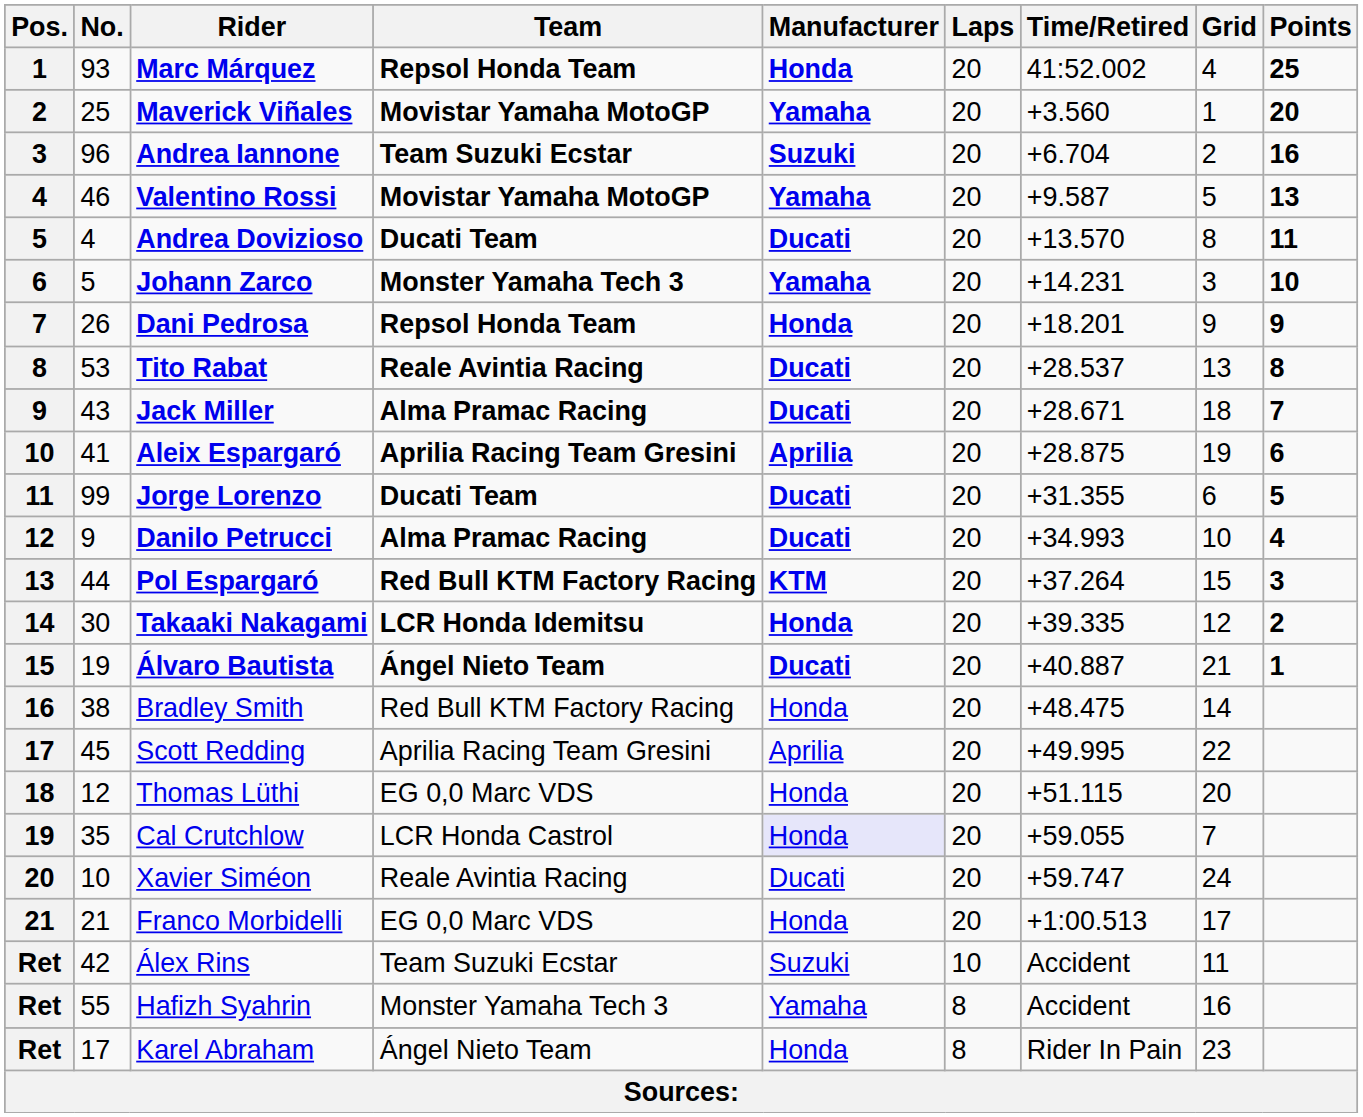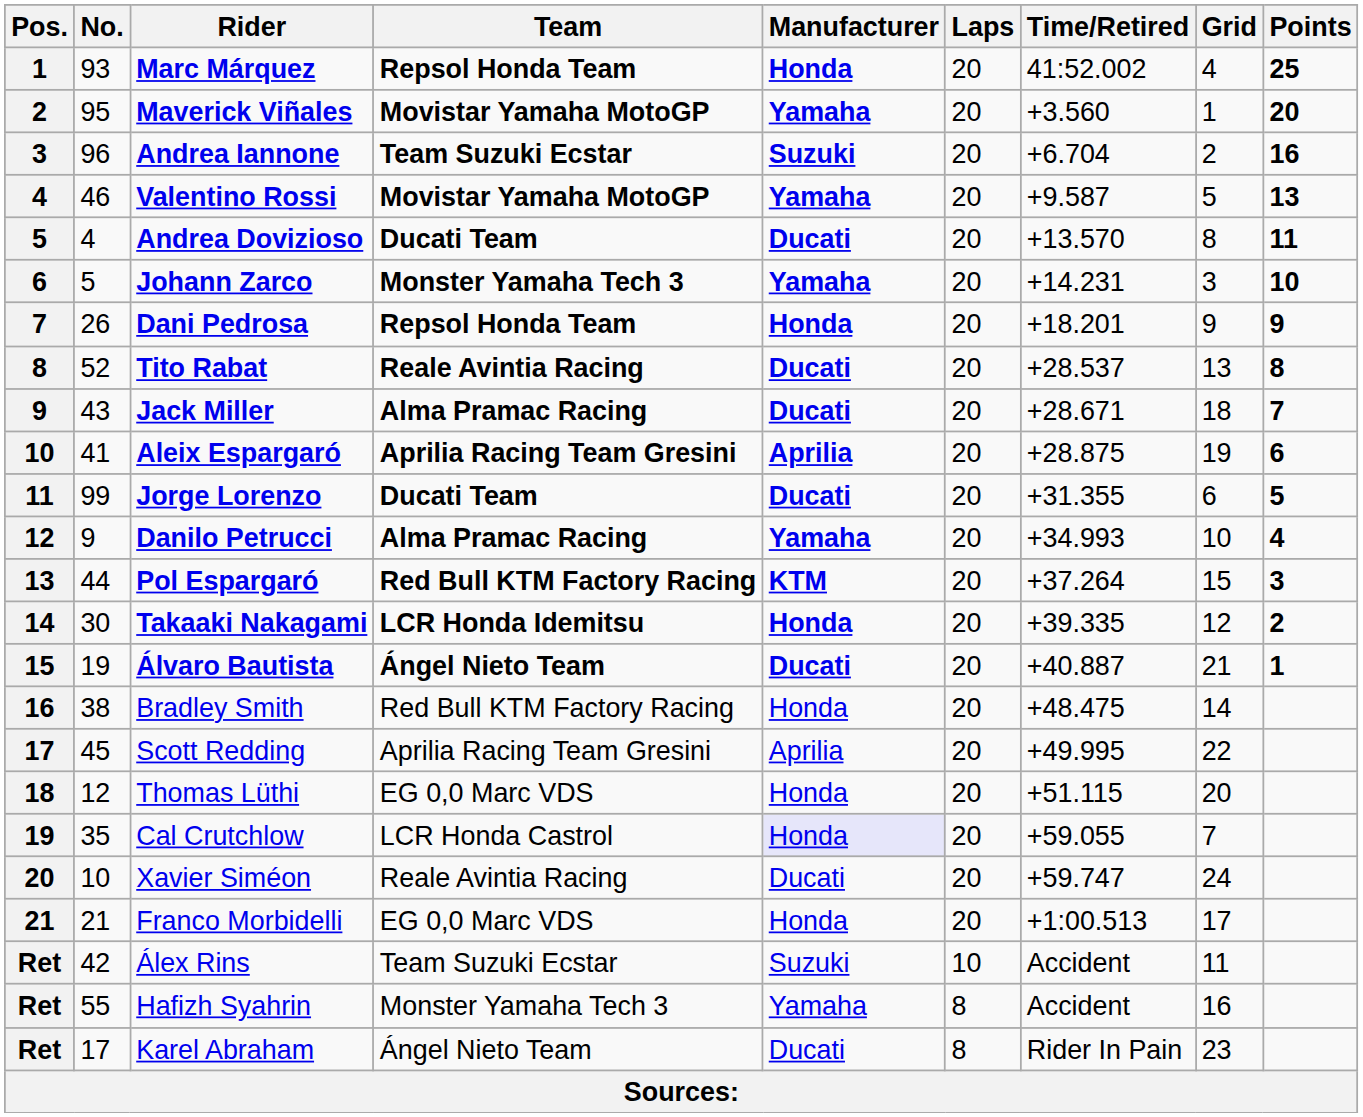 <table class="wikitable" style="font-size: 95%;">
 <tr>
 <th>Pos.</th>
 <th>No.</th>
 <th>Rider</th>
 <th>Team</th>
 <th>Manufacturer</th>
 <th>Laps</th>
 <th>Time/Retired</th>
 <th>Grid</th>
 <th>Points</th>
 </tr>
 <tr>
 <th>1</th>
 <td>93</td>
 <td> <strong><a href='#'>Marc Márquez</a></strong></td>
 <td><strong>Repsol Honda Team</strong></td>
 <td><strong><a href='#'>Honda</a></strong></td>
 <td>20</td>
 <td>41:52.002</td>
 <td>4</td>
 <td><strong>25</strong></td>
 </tr>
 <tr>
 <th>2</th>
-<td>25</td>
+<td>95</td>
 <td> <strong><a href='#'>Maverick Viñales</a></strong></td>
 <td><strong>Movistar Yamaha MotoGP</strong></td>
 <td><strong><a href='#'>Yamaha</a></strong></td>
 <td>20</td>
 <td>+3.560</td>
 <td>1</td>
 <td><strong>20</strong></td>
 </tr>
 <tr>
 <th>3</th>
 <td>96</td>
 <td> <strong><a href='#'>Andrea Iannone</a></strong></td>
 <td><strong>Team Suzuki Ecstar</strong></td>
 <td><strong><a href='#'>Suzuki</a></strong></td>
 <td>20</td>
 <td>+6.704</td>
 <td>2</td>
 <td><strong>16</strong></td>
 </tr>
 <tr>
 <th>4</th>
 <td>46</td>
 <td> <strong><a href='#'>Valentino Rossi</a></strong></td>
 <td><strong>Movistar Yamaha MotoGP</strong></td>
 <td><strong><a href='#'>Yamaha</a></strong></td>
 <td>20</td>
 <td>+9.587</td>
 <td>5</td>
 <td><strong>13</strong></td>
 </tr>
 <tr>
 <th>5</th>
 <td>4</td>
 <td> <strong><a href='#'>Andrea Dovizioso</a></strong></td>
 <td><strong>Ducati Team</strong></td>
 <td><strong><a href='#'>Ducati</a></strong></td>
 <td>20</td>
 <td>+13.570</td>
 <td>8</td>
 <td><strong>11</strong></td>
 </tr>
 <tr>
 <th>6</th>
 <td>5</td>
 <td> <strong><a href='#'>Johann Zarco</a></strong></td>
 <td><strong>Monster Yamaha Tech 3</strong></td>
 <td><strong><a href='#'>Yamaha</a></strong></td>
 <td>20</td>
 <td>+14.231</td>
 <td>3</td>
 <td><strong>10</strong></td>
 </tr>
 <tr>
 <th>7</th>
 <td>26</td>
 <td> <strong><a href='#'>Dani Pedrosa</a></strong></td>
 <td><strong>Repsol Honda Team</strong></td>
 <td><strong><a href='#'>Honda</a></strong></td>
 <td>20</td>
 <td>+18.201</td>
 <td>9</td>
 <td><strong>9</strong></td>
 </tr>
 <tr>
 <th>8</th>
-<td>53</td>
+<td>52</td>
 <td> <strong><a href='#'>Tito Rabat</a></strong></td>
 <td><strong>Reale Avintia Racing</strong></td>
 <td><strong><a href='#'>Ducati</a></strong></td>
 <td>20</td>
 <td>+28.537</td>
 <td>13</td>
 <td><strong>8</strong></td>
 </tr>
 <tr>
 <th>9</th>
 <td>43</td>
 <td> <strong><a href='#'>Jack Miller</a></strong></td>
 <td><strong>Alma Pramac Racing</strong></td>
 <td><strong><a href='#'>Ducati</a></strong></td>
 <td>20</td>
 <td>+28.671</td>
 <td>18</td>
 <td><strong>7</strong></td>
 </tr>
 <tr>
 <th>10</th>
 <td>41</td>
 <td> <strong><a href='#'>Aleix Espargaró</a></strong></td>
 <td><strong>Aprilia Racing Team Gresini</strong></td>
 <td><strong><a href='#'>Aprilia</a></strong></td>
 <td>20</td>
 <td>+28.875</td>
 <td>19</td>
 <td><strong>6</strong></td>
 </tr>
 <tr>
 <th>11</th>
 <td>99</td>
 <td> <strong><a href='#'>Jorge Lorenzo</a></strong></td>
 <td><strong>Ducati Team</strong></td>
 <td><strong><a href='#'>Ducati</a></strong></td>
 <td>20</td>
 <td>+31.355</td>
 <td>6</td>
 <td><strong>5</strong></td>
 </tr>
 <tr>
 <th>12</th>
 <td>9</td>
 <td> <strong><a href='#'>Danilo Petrucci</a></strong></td>
 <td><strong>Alma Pramac Racing</strong></td>
-<td><strong><a href='#'>Ducati</a></strong></td>
+<td><strong><a href='#'>Yamaha</a></strong></td>
 <td>20</td>
 <td>+34.993</td>
 <td>10</td>
 <td><strong>4</strong></td>
 </tr>
 <tr>
 <th>13</th>
 <td>44</td>
 <td> <strong><a href='#'>Pol Espargaró</a></strong></td>
 <td><strong>Red Bull KTM Factory Racing</strong></td>
 <td><strong><a href='#'>KTM</a></strong></td>
 <td>20</td>
 <td>+37.264</td>
 <td>15</td>
 <td><strong>3</strong></td>
 </tr>
 <tr>
 <th>14</th>
 <td>30</td>
 <td> <strong><a href='#'>Takaaki Nakagami</a></strong></td>
 <td><strong>LCR Honda Idemitsu</strong></td>
 <td><strong><a href='#'>Honda</a></strong></td>
 <td>20</td>
 <td>+39.335</td>
 <td>12</td>
 <td><strong>2</strong></td>
 </tr>
 <tr>
 <th>15</th>
 <td>19</td>
 <td> <strong><a href='#'>Álvaro Bautista</a></strong></td>
 <td><strong>Ángel Nieto Team</strong></td>
 <td><strong><a href='#'>Ducati</a></strong></td>
 <td>20</td>
 <td>+40.887</td>
 <td>21</td>
 <td><strong>1</strong></td>
 </tr>
 <tr>
 <th>16</th>
 <td>38</td>
 <td> <a href='#'>Bradley Smith</a></td>
 <td>Red Bull KTM Factory Racing</td>
 <td><a href='#'>Honda</a></td>
 <td>20</td>
 <td>+48.475</td>
 <td>14</td>
 <td></td>
 </tr>
 <tr>
 <th>17</th>
 <td>45</td>
 <td> <a href='#'>Scott Redding</a></td>
 <td>Aprilia Racing Team Gresini</td>
 <td><a href='#'>Aprilia</a></td>
 <td>20</td>
 <td>+49.995</td>
 <td>22</td>
 <td></td>
 </tr>
 <tr>
 <th>18</th>
 <td>12</td>
 <td> <a href='#'>Thomas Lüthi</a></td>
 <td>EG 0,0 Marc VDS</td>
 <td><a href='#'>Honda</a></td>
 <td>20</td>
 <td>+51.115</td>
 <td>20</td>
 <td></td>
 </tr>
 <tr>
 <th>19</th>
 <td>35</td>
 <td> <a href='#'>Cal Crutchlow</a></td>
 <td>LCR Honda Castrol</td>
 <td style="background: lavender;"><a href='#'>Honda</a></td>
 <td>20</td>
 <td>+59.055</td>
 <td>7</td>
 <td></td>
 </tr>
 <tr>
 <th>20</th>
 <td>10</td>
 <td> <a href='#'>Xavier Siméon</a></td>
 <td>Reale Avintia Racing</td>
 <td><a href='#'>Ducati</a></td>
 <td>20</td>
 <td>+59.747</td>
 <td>24</td>
 <td></td>
 </tr>
 <tr>
 <th>21</th>
 <td>21</td>
 <td> <a href='#'>Franco Morbidelli</a></td>
 <td>EG 0,0 Marc VDS</td>
 <td><a href='#'>Honda</a></td>
 <td>20</td>
 <td>+1:00.513</td>
 <td>17</td>
 <td></td>
 </tr>
 <tr>
 <th>Ret</th>
 <td>42</td>
 <td> <a href='#'>Álex Rins</a></td>
 <td>Team Suzuki Ecstar</td>
 <td><a href='#'>Suzuki</a></td>
 <td>10</td>
 <td>Accident</td>
 <td>11</td>
 <td></td>
 </tr>
 <tr>
 <th>Ret</th>
 <td>55</td>
 <td> <a href='#'>Hafizh Syahrin</a></td>
 <td>Monster Yamaha Tech 3</td>
 <td><a href='#'>Yamaha</a></td>
 <td>8</td>
 <td>Accident</td>
 <td>16</td>
 <td></td>
 </tr>
 <tr>
 <th>Ret</th>
 <td>17</td>
 <td> <a href='#'>Karel Abraham</a></td>
 <td>Ángel Nieto Team</td>
-<td><a href='#'>Honda</a></td>
+<td><a href='#'>Ducati</a></td>
 <td>8</td>
 <td>Rider In Pain</td>
 <td>23</td>
 <td></td>
 </tr>
 <tr>
 <th colspan=9>Sources:</th>
 </tr>
 </table>
